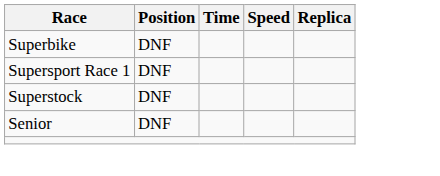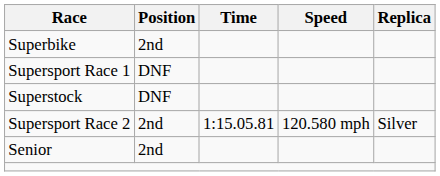 <table class="wikitable">
 <tr>
 <th>Race</th>
 <th>Position</th>
 <th>Time</th>
 <th>Speed</th>
 <th>Replica</th>
 </tr>
 <tr>
 <td>Superbike</td>
-<td>DNF</td>
+<td>2nd</td>
 <td></td>
 <td></td>
 <td></td>
 </tr>
 <tr>
 <td>Supersport Race 1</td>
 <td>DNF</td>
 <td></td>
 <td></td>
 <td></td>
 </tr>
 <tr>
 <td>Superstock</td>
 <td>DNF</td>
 <td></td>
 <td></td>
 <td></td>
 </tr>
 <tr>
+<td>Supersport Race 2</td>
+<td>2nd</td>
+<td>1:15.05.81</td>
+<td>120.580 mph</td>
+<td>Silver</td>
+</tr>
+<tr>
 <td>Senior</td>
-<td>DNF</td>
+<td>2nd</td>
 <td></td>
 <td></td>
 <td></td>
 </tr>
 <tr>
 <td colspan=5></td>
 </tr>
 </table>
